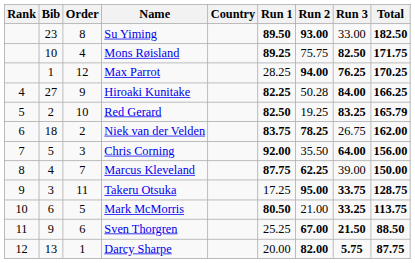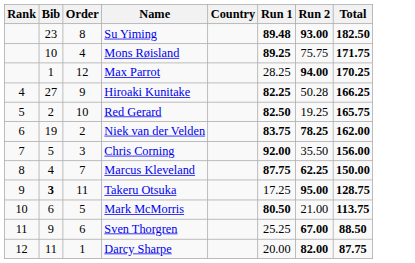 <table class="wikitable sortable" style="text-align:center">
 <tr>
 <th>Rank</th>
 <th>Bib</th>
 <th>Order</th>
 <th>Name</th>
 <th>Country</th>
 <th>Run 1</th>
 <th>Run 2</th>
-<th>Run 3</th>
 <th>Total</th>
 </tr>
 <tr>
 <td></td>
 <td>23</td>
 <td>8</td>
 <td align="left"><a href='#'>Su Yiming</a></td>
 <td align="left"></td>
-<td><strong>89.50</strong></td>
+<td><strong>89.48</strong></td>
 <td><strong>93.00</strong></td>
-<td>33.00</td>
 <td><strong>182.50</strong></td>
 </tr>
 <tr>
 <td></td>
 <td>10</td>
 <td>4</td>
 <td align="left"><a href='#'>Mons Røisland</a></td>
 <td align="left"></td>
 <td><strong>89.25</strong></td>
 <td>75.75</td>
-<td><strong>82.50</strong></td>
 <td><strong>171.75</strong></td>
 </tr>
 <tr>
 <td></td>
 <td>1</td>
 <td>12</td>
 <td align="left"><a href='#'>Max Parrot</a></td>
 <td align="left"></td>
 <td>28.25</td>
 <td><strong>94.00</strong></td>
-<td><strong>76.25</strong></td>
 <td><strong>170.25</strong></td>
 </tr>
 <tr>
 <td>4</td>
 <td>27</td>
 <td>9</td>
 <td align="left"><a href='#'>Hiroaki Kunitake</a></td>
 <td align="left"></td>
 <td><strong>82.25</strong></td>
 <td>50.28</td>
-<td><strong>84.00</strong></td>
 <td><strong>166.25</strong></td>
 </tr>
 <tr>
 <td>5</td>
 <td>2</td>
 <td>10</td>
 <td align="left"><a href='#'>Red Gerard</a></td>
 <td align="left"></td>
 <td><strong>82.50</strong></td>
 <td>19.25</td>
-<td><strong>83.25</strong></td>
-<td><strong>165.79</strong></td>
+<td><strong>165.75</strong></td>
 </tr>
 <tr>
 <td>6</td>
-<td>18</td>
+<td>19</td>
 <td>2</td>
 <td align="left"><a href='#'>Niek van der Velden</a></td>
 <td align="left"></td>
 <td><strong>83.75</strong></td>
 <td><strong>78.25</strong></td>
-<td>26.75</td>
 <td><strong>162.00</strong></td>
 </tr>
 <tr>
 <td>7</td>
 <td>5</td>
 <td>3</td>
 <td align="left"><a href='#'>Chris Corning</a></td>
 <td align="left"></td>
 <td><strong>92.00</strong></td>
 <td>35.50</td>
-<td><strong>64.00</strong></td>
 <td><strong>156.00</strong></td>
 </tr>
 <tr>
 <td>8</td>
 <td>4</td>
 <td>7</td>
 <td align="left"><a href='#'>Marcus Kleveland</a></td>
 <td align="left"></td>
 <td><strong>87.75</strong></td>
 <td><strong>62.25</strong></td>
-<td>39.00</td>
 <td><strong>150.00</strong></td>
 </tr>
 <tr>
 <td>9</td>
-<td>3</td>
+<td><strong>3</strong></td>
 <td>11</td>
 <td align="left"><a href='#'>Takeru Otsuka</a></td>
 <td align="left"></td>
 <td>17.25</td>
 <td><strong>95.00</strong></td>
-<td><strong>33.75</strong></td>
 <td><strong>128.75</strong></td>
 </tr>
 <tr>
 <td>10</td>
 <td>6</td>
 <td>5</td>
 <td align="left"><a href='#'>Mark McMorris</a></td>
 <td align="left"></td>
 <td><strong>80.50</strong></td>
 <td>21.00</td>
-<td><strong>33.25</strong></td>
 <td><strong>113.75</strong></td>
 </tr>
 <tr>
 <td>11</td>
 <td>9</td>
 <td>6</td>
 <td align="left"><a href='#'>Sven Thorgren</a></td>
 <td align="left"></td>
 <td>25.25</td>
 <td><strong>67.00</strong></td>
-<td><strong>21.50</strong></td>
 <td><strong>88.50</strong></td>
 </tr>
 <tr>
 <td>12</td>
-<td>13</td>
+<td>11</td>
 <td>1</td>
 <td align="left"><a href='#'>Darcy Sharpe</a></td>
 <td align="left"></td>
 <td>20.00</td>
 <td><strong>82.00</strong></td>
-<td><strong>5.75</strong></td>
 <td><strong>87.75</strong></td>
 </tr>
 </table>
